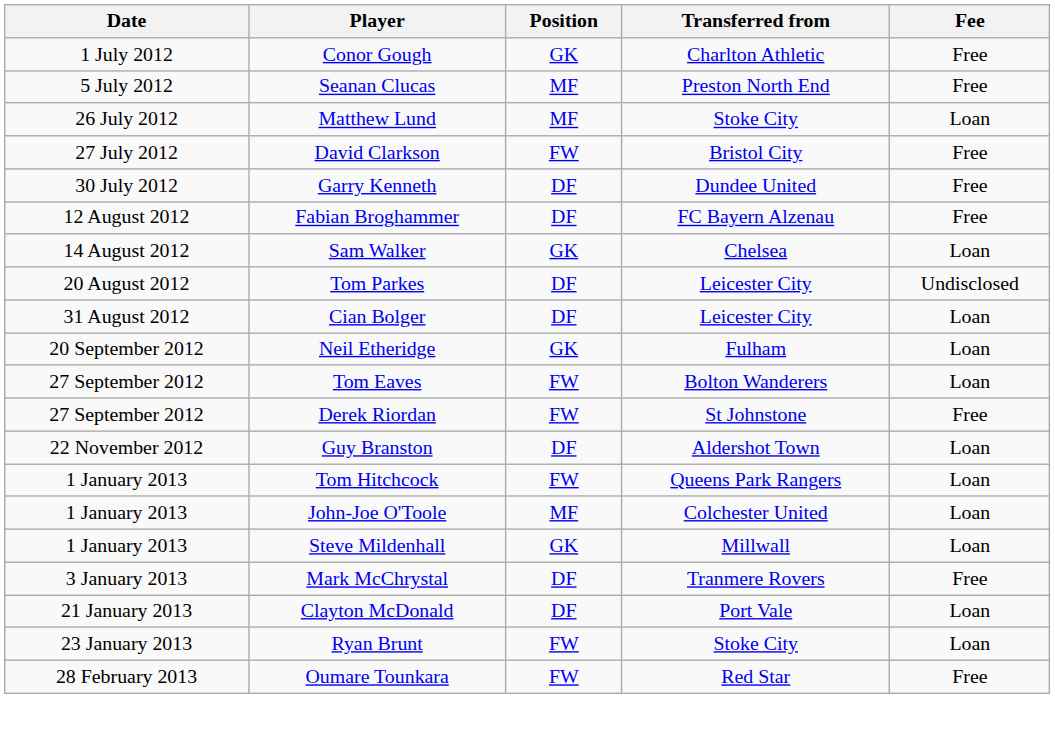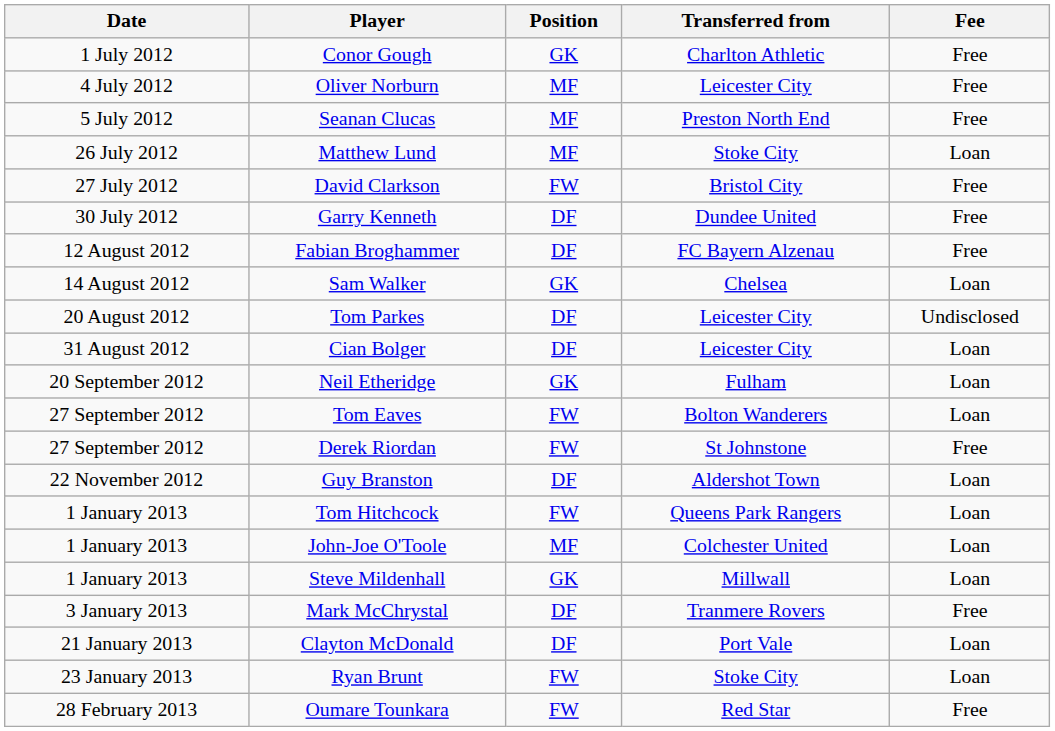 <table class="wikitable"  style="text-align:center; font-size:90%; width:60%;">
 <tr>
 <th>Date</th>
 <th>Player</th>
 <th>Position</th>
 <th>Transferred from</th>
 <th>Fee</th>
 </tr>
 <tr>
 <td>1 July 2012</td>
 <td><a href='#'>Conor Gough</a></td>
 <td><a href='#'>GK</a></td>
 <td><a href='#'>Charlton Athletic</a></td>
+<td>Free</td>
+</tr>
+<tr>
+<td>4 July 2012</td>
+<td><a href='#'>Oliver Norburn</a></td>
+<td><a href='#'>MF</a></td>
+<td><a href='#'>Leicester City</a></td>
 <td>Free</td>
 </tr>
 <tr>
 <td>5 July 2012</td>
 <td><a href='#'>Seanan Clucas</a></td>
 <td><a href='#'>MF</a></td>
 <td><a href='#'>Preston North End</a></td>
 <td>Free</td>
 </tr>
 <tr>
 <td>26 July 2012</td>
 <td><a href='#'>Matthew Lund</a></td>
 <td><a href='#'>MF</a></td>
 <td><a href='#'>Stoke City</a></td>
 <td>Loan</td>
 </tr>
 <tr>
 <td>27 July 2012</td>
 <td><a href='#'>David Clarkson</a></td>
 <td><a href='#'>FW</a></td>
 <td><a href='#'>Bristol City</a></td>
 <td>Free</td>
 </tr>
 <tr>
 <td>30 July 2012</td>
 <td><a href='#'>Garry Kenneth</a></td>
 <td><a href='#'>DF</a></td>
 <td><a href='#'>Dundee United</a></td>
 <td>Free</td>
 </tr>
 <tr>
 <td>12 August 2012</td>
 <td><a href='#'>Fabian Broghammer</a></td>
 <td><a href='#'>DF</a></td>
 <td><a href='#'>FC Bayern Alzenau</a></td>
 <td>Free</td>
 </tr>
 <tr>
 <td>14 August 2012</td>
 <td><a href='#'>Sam Walker</a></td>
 <td><a href='#'>GK</a></td>
 <td><a href='#'>Chelsea</a></td>
 <td>Loan</td>
 </tr>
 <tr>
 <td>20 August 2012</td>
 <td><a href='#'>Tom Parkes</a></td>
 <td><a href='#'>DF</a></td>
 <td><a href='#'>Leicester City</a></td>
 <td>Undisclosed</td>
 </tr>
 <tr>
 <td>31 August 2012</td>
 <td><a href='#'>Cian Bolger</a></td>
 <td><a href='#'>DF</a></td>
 <td><a href='#'>Leicester City</a></td>
 <td>Loan</td>
 </tr>
 <tr>
 <td>20 September 2012</td>
 <td><a href='#'>Neil Etheridge</a></td>
 <td><a href='#'>GK</a></td>
 <td><a href='#'>Fulham</a></td>
 <td>Loan</td>
 </tr>
 <tr>
 <td>27 September 2012</td>
 <td><a href='#'>Tom Eaves</a></td>
 <td><a href='#'>FW</a></td>
 <td><a href='#'>Bolton Wanderers</a></td>
 <td>Loan</td>
 </tr>
 <tr>
 <td>27 September 2012</td>
 <td><a href='#'>Derek Riordan</a></td>
 <td><a href='#'>FW</a></td>
 <td><a href='#'>St Johnstone</a></td>
 <td>Free</td>
 </tr>
 <tr>
 <td>22 November 2012</td>
 <td><a href='#'>Guy Branston</a></td>
 <td><a href='#'>DF</a></td>
 <td><a href='#'>Aldershot Town</a></td>
 <td>Loan</td>
 </tr>
 <tr>
 <td>1 January 2013</td>
 <td><a href='#'>Tom Hitchcock</a></td>
 <td><a href='#'>FW</a></td>
 <td><a href='#'>Queens Park Rangers</a></td>
 <td>Loan</td>
 </tr>
 <tr>
 <td>1 January 2013</td>
 <td><a href='#'>John-Joe O'Toole</a></td>
 <td><a href='#'>MF</a></td>
 <td><a href='#'>Colchester United</a></td>
 <td>Loan</td>
 </tr>
 <tr>
 <td>1 January 2013</td>
 <td><a href='#'>Steve Mildenhall</a></td>
 <td><a href='#'>GK</a></td>
 <td><a href='#'>Millwall</a></td>
 <td>Loan</td>
 </tr>
 <tr>
 <td>3 January 2013</td>
 <td><a href='#'>Mark McChrystal</a></td>
 <td><a href='#'>DF</a></td>
 <td><a href='#'>Tranmere Rovers</a></td>
 <td>Free</td>
 </tr>
 <tr>
 <td>21 January 2013</td>
 <td><a href='#'>Clayton McDonald</a></td>
 <td><a href='#'>DF</a></td>
 <td><a href='#'>Port Vale</a></td>
 <td>Loan</td>
 </tr>
 <tr>
 <td>23 January 2013</td>
 <td><a href='#'>Ryan Brunt</a></td>
 <td><a href='#'>FW</a></td>
 <td><a href='#'>Stoke City</a></td>
 <td>Loan</td>
 </tr>
 <tr>
 <td>28 February 2013</td>
 <td><a href='#'>Oumare Tounkara</a></td>
 <td><a href='#'>FW</a></td>
 <td><a href='#'>Red Star</a></td>
 <td>Free</td>
 </tr>
 </table>
